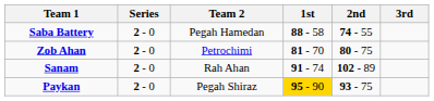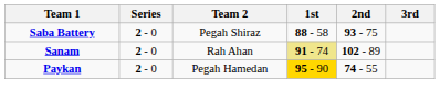 <table class="wikitable" style="text-align:center">
 <tr>
 <th width=150>Team 1</th>
 <th width=65>Series</th>
 <th width=150>Team 2</th>
 <th width=60>1st</th>
 <th width=60>2nd</th>
 <th width=60>3rd</th>
 </tr>
 <tr>
 <td><strong><a href='#'>Saba Battery</a></strong></td>
 <td><strong>2</strong> - 0</td>
-<td>Pegah Hamedan</td>
+<td>Pegah Shiraz</td>
 <td><strong>88</strong> - 58</td>
-<td><strong>74</strong> - 55</td>
-<td></td>
-</tr>
-<tr>
-<td><strong><a href='#'>Zob Ahan</a></strong></td>
-<td><strong>2</strong> - 0</td>
-<td><a href='#'>Petrochimi</a></td>
-<td><strong>81</strong> - 70</td>
-<td><strong>80</strong> - 75</td>
+<td><strong>93</strong> - 75</td>
 <td></td>
 </tr>
 <tr>
 <td><strong><a href='#'>Sanam</a></strong></td>
 <td><strong>2</strong> - 0</td>
 <td>Rah Ahan</td>
-<td><strong>91</strong> - 74</td>
+<td style="background: khaki;"><strong>91</strong> - 74</td>
 <td><strong>102</strong> - 89</td>
 <td></td>
 </tr>
 <tr>
 <td><strong><a href='#'>Paykan</a></strong></td>
 <td><strong>2</strong> - 0</td>
-<td>Pegah Shiraz</td>
+<td>Pegah Hamedan</td>
 <td style="background: gold;"><strong>95</strong> - 90</td>
-<td><strong>93</strong> - 75</td>
+<td><strong>74</strong> - 55</td>
 <td></td>
 </tr>
 </table>
